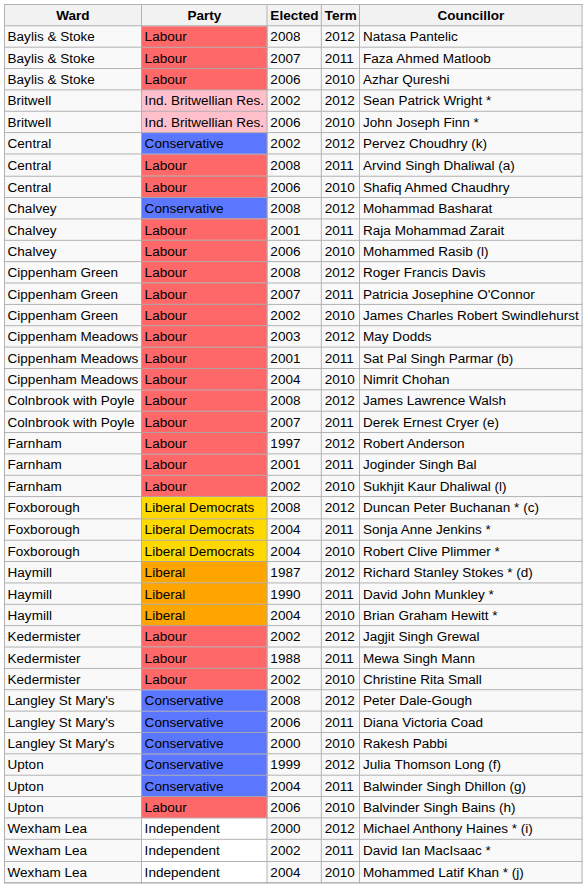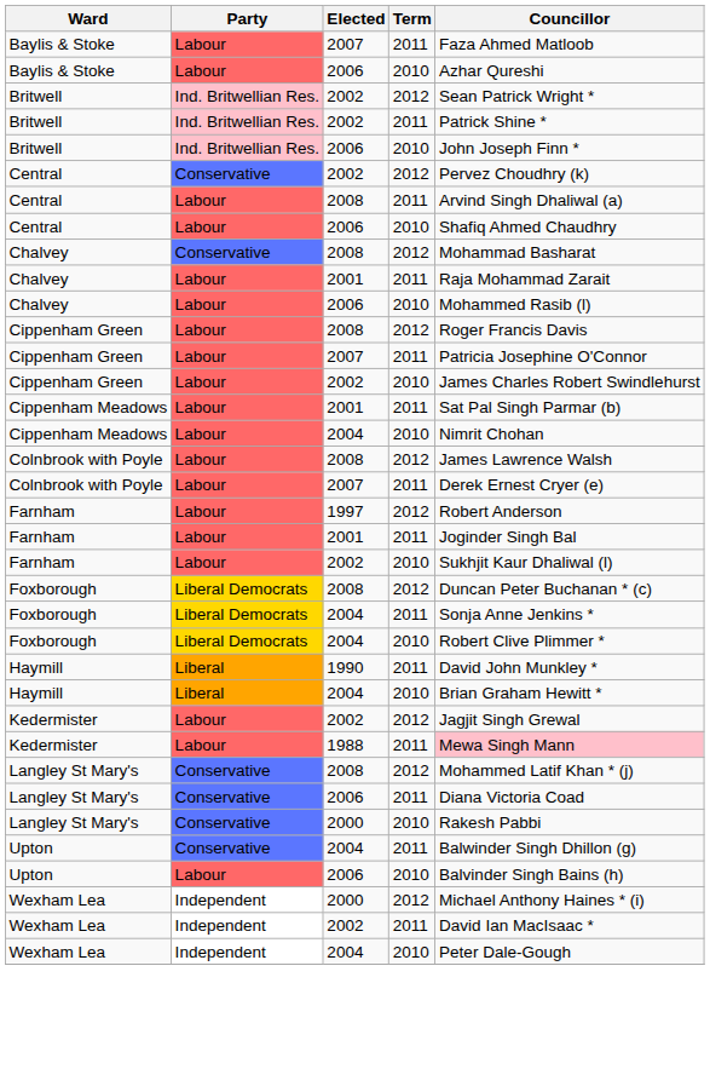 <table class="wikitable" style="font-size: 95%;">
 <tr>
 <th>Ward</th>
 <th>Party</th>
 <th>Elected</th>
 <th>Term</th>
 <th>Councillor</th>
-</tr>
-<tr>
-<td>Baylis & Stoke</td>
-<td bgcolor="FF6868">Labour</td>
-<td>2008</td>
-<td>2012</td>
-<td>Natasa Pantelic</td>
 </tr>
 <tr>
 <td>Baylis & Stoke</td>
 <td bgcolor="FF6868">Labour</td>
 <td>2007</td>
 <td>2011</td>
 <td>Faza Ahmed Matloob</td>
 </tr>
 <tr>
 <td>Baylis & Stoke</td>
 <td bgcolor="FF6868">Labour</td>
 <td>2006</td>
 <td>2010</td>
 <td>Azhar Qureshi</td>
 </tr>
 <tr>
 <td>Britwell</td>
 <td bgcolor="pink">Ind. Britwellian Res.</td>
 <td>2002</td>
 <td>2012</td>
 <td>Sean Patrick Wright *</td>
+</tr>
+<tr>
+<td>Britwell</td>
+<td bgcolor="pink">Ind. Britwellian Res.</td>
+<td>2002</td>
+<td>2011</td>
+<td>Patrick Shine *</td>
 </tr>
 <tr>
 <td>Britwell</td>
 <td bgcolor="pink">Ind. Britwellian Res.</td>
 <td>2006</td>
 <td>2010</td>
 <td>John Joseph Finn *</td>
 </tr>
 <tr>
 <td>Central</td>
 <td bgcolor="5B76FF">Conservative</td>
 <td>2002</td>
 <td>2012</td>
 <td>Pervez Choudhry (k)</td>
 </tr>
 <tr>
 <td>Central</td>
 <td bgcolor="FF6868">Labour</td>
 <td>2008</td>
 <td>2011</td>
 <td>Arvind Singh Dhaliwal (a)</td>
 </tr>
 <tr>
 <td>Central</td>
 <td bgcolor="FF6868">Labour</td>
 <td>2006</td>
 <td>2010</td>
 <td>Shafiq Ahmed Chaudhry</td>
 </tr>
 <tr>
 <td>Chalvey</td>
 <td bgcolor="5B76FF">Conservative</td>
 <td>2008</td>
 <td>2012</td>
 <td>Mohammad Basharat</td>
 </tr>
 <tr>
 <td>Chalvey</td>
 <td bgcolor="FF6868">Labour</td>
 <td>2001</td>
 <td>2011</td>
 <td>Raja Mohammad Zarait</td>
 </tr>
 <tr>
 <td>Chalvey</td>
 <td bgcolor="FF6868">Labour</td>
 <td>2006</td>
 <td>2010</td>
 <td>Mohammed Rasib (l)</td>
 </tr>
 <tr>
 <td>Cippenham Green</td>
 <td bgcolor="FF6868">Labour</td>
 <td>2008</td>
 <td>2012</td>
 <td>Roger Francis Davis</td>
 </tr>
 <tr>
 <td>Cippenham Green</td>
 <td bgcolor="FF6868">Labour</td>
 <td>2007</td>
 <td>2011</td>
 <td>Patricia Josephine O'Connor</td>
 </tr>
 <tr>
 <td>Cippenham Green</td>
 <td bgcolor="FF6868">Labour</td>
 <td>2002</td>
 <td>2010</td>
 <td>James Charles Robert Swindlehurst</td>
 </tr>
 <tr>
 <td>Cippenham Meadows</td>
 <td bgcolor="FF6868">Labour</td>
-<td>2003</td>
-<td>2012</td>
-<td>May Dodds</td>
-</tr>
-<tr>
-<td>Cippenham Meadows</td>
-<td bgcolor="FF6868">Labour</td>
 <td>2001</td>
 <td>2011</td>
 <td>Sat Pal Singh Parmar (b)</td>
 </tr>
 <tr>
 <td>Cippenham Meadows</td>
 <td bgcolor="FF6868">Labour</td>
 <td>2004</td>
 <td>2010</td>
 <td>Nimrit Chohan</td>
 </tr>
 <tr>
 <td>Colnbrook with Poyle</td>
 <td bgcolor="FF6868">Labour</td>
 <td>2008</td>
 <td>2012</td>
 <td>James Lawrence Walsh</td>
 </tr>
 <tr>
 <td>Colnbrook with Poyle</td>
 <td bgcolor="FF6868">Labour</td>
 <td>2007</td>
 <td>2011</td>
 <td>Derek Ernest Cryer (e)</td>
 </tr>
 <tr>
 <td>Farnham</td>
 <td bgcolor="FF6868">Labour</td>
 <td>1997</td>
 <td>2012</td>
 <td>Robert Anderson</td>
 </tr>
 <tr>
 <td>Farnham</td>
 <td bgcolor="FF6868">Labour</td>
 <td>2001</td>
 <td>2011</td>
 <td>Joginder Singh Bal</td>
 </tr>
 <tr>
 <td>Farnham</td>
 <td bgcolor="FF6868">Labour</td>
 <td>2002</td>
 <td>2010</td>
 <td>Sukhjit Kaur Dhaliwal (l)</td>
 </tr>
 <tr>
 <td>Foxborough</td>
 <td bgcolor="FFD800">Liberal Democrats</td>
 <td>2008</td>
 <td>2012</td>
 <td>Duncan Peter Buchanan * (c)</td>
 </tr>
 <tr>
 <td>Foxborough</td>
 <td bgcolor="FFD800">Liberal Democrats</td>
 <td>2004</td>
 <td>2011</td>
 <td>Sonja Anne Jenkins *</td>
 </tr>
 <tr>
 <td>Foxborough</td>
 <td bgcolor="FFD800">Liberal Democrats</td>
 <td>2004</td>
 <td>2010</td>
 <td>Robert Clive Plimmer *</td>
 </tr>
 <tr>
 <td>Haymill</td>
 <td bgcolor="orange">Liberal</td>
-<td>1987</td>
-<td>2012</td>
-<td>Richard Stanley Stokes * (d)</td>
-</tr>
-<tr>
-<td>Haymill</td>
-<td bgcolor="orange">Liberal</td>
 <td>1990</td>
 <td>2011</td>
 <td>David John Munkley *</td>
 </tr>
 <tr>
 <td>Haymill</td>
 <td bgcolor="orange">Liberal</td>
 <td>2004</td>
 <td>2010</td>
 <td>Brian Graham Hewitt *</td>
 </tr>
 <tr>
 <td>Kedermister</td>
 <td bgcolor="FF6868">Labour</td>
 <td>2002</td>
 <td>2012</td>
 <td>Jagjit Singh Grewal</td>
 </tr>
 <tr>
 <td>Kedermister</td>
 <td bgcolor="FF6868">Labour</td>
 <td>1988</td>
 <td>2011</td>
-<td>Mewa Singh Mann</td>
-</tr>
-<tr>
-<td>Kedermister</td>
-<td bgcolor="FF6868">Labour</td>
-<td>2002</td>
-<td>2010</td>
-<td>Christine Rita Small</td>
+<td style="background: pink;">Mewa Singh Mann</td>
 </tr>
 <tr>
 <td>Langley St Mary's</td>
 <td bgcolor="5B76FF">Conservative</td>
 <td>2008</td>
 <td>2012</td>
-<td>Peter Dale-Gough</td>
+<td>Mohammed Latif Khan * (j)</td>
 </tr>
 <tr>
 <td>Langley St Mary's</td>
 <td bgcolor="5B76FF">Conservative</td>
 <td>2006</td>
 <td>2011</td>
 <td>Diana Victoria Coad</td>
 </tr>
 <tr>
 <td>Langley St Mary's</td>
 <td bgcolor="5B76FF">Conservative</td>
 <td>2000</td>
 <td>2010</td>
 <td>Rakesh Pabbi</td>
-</tr>
-<tr>
-<td>Upton</td>
-<td bgcolor="5B76FF">Conservative</td>
-<td>1999</td>
-<td>2012</td>
-<td>Julia Thomson Long (f)</td>
 </tr>
 <tr>
 <td>Upton</td>
 <td bgcolor="5B76FF">Conservative</td>
 <td>2004</td>
 <td>2011</td>
 <td>Balwinder Singh Dhillon (g)</td>
 </tr>
 <tr>
 <td>Upton</td>
 <td bgcolor="FF6868">Labour</td>
 <td>2006</td>
 <td>2010</td>
 <td>Balvinder Singh Bains (h)</td>
 </tr>
 <tr>
 <td>Wexham Lea</td>
 <td bgcolor="white">Independent</td>
 <td>2000</td>
 <td>2012</td>
 <td>Michael Anthony Haines * (i)</td>
 </tr>
 <tr>
 <td>Wexham Lea</td>
 <td bgcolor="white">Independent</td>
 <td>2002</td>
 <td>2011</td>
 <td>David Ian MacIsaac *</td>
 </tr>
 <tr>
 <td>Wexham Lea</td>
 <td bgcolor="white">Independent</td>
 <td>2004</td>
 <td>2010</td>
-<td>Mohammed Latif Khan * (j)</td>
+<td>Peter Dale-Gough</td>
 </tr>
 <tr>
 </tr>
 </table>
